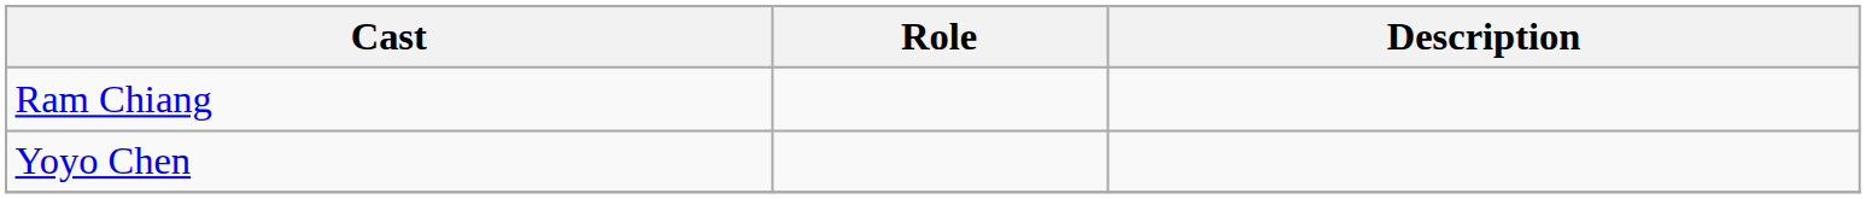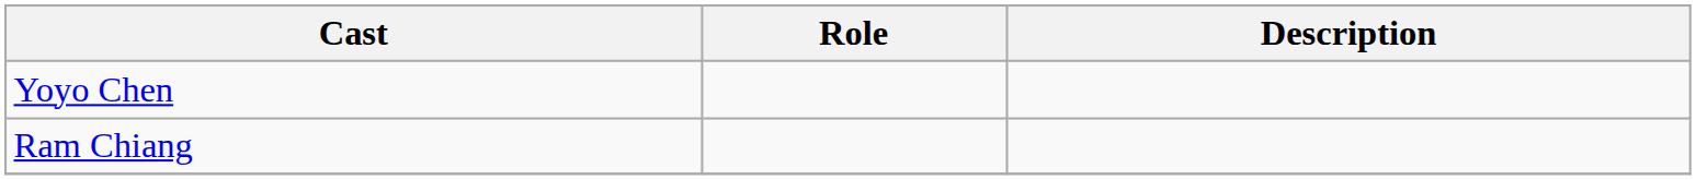 <table class="wikitable" width="60%">
 <tr>
 <th>Cast</th>
 <th>Role</th>
 <th>Description</th>
 </tr>
 <tr>
-<td><a href='#'>Ram Chiang</a></td>
+<td><a href='#'>Yoyo Chen</a></td>
 <td></td>
 <td></td>
 </tr>
 <tr>
-<td><a href='#'>Yoyo Chen</a></td>
+<td><a href='#'>Ram Chiang</a></td>
 <td></td>
 <td></td>
 </tr>
 <tr>
 </tr>
 </table>
